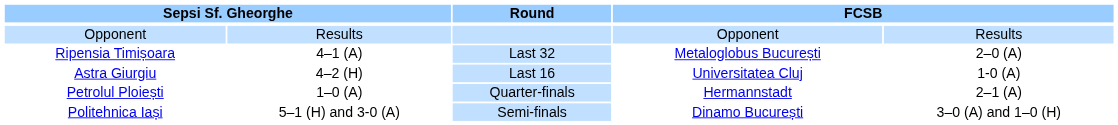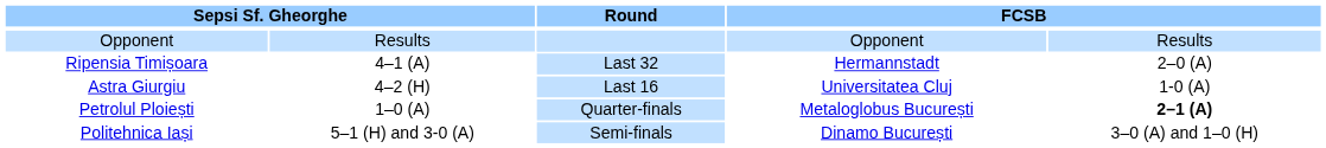 <table width="100%" style="text-align:center">
 <tr valign=top bgcolor=#99ccff>
 <th colspan=2 style="width:1*">Sepsi Sf. Gheorghe</th>
 <th><strong>Round</strong></th>
 <th colspan=2 style="width:1*">FCSB</th>
 </tr>
 <tr>
 </tr>
 <tr valign=top bgcolor=#c1e0ff>
 <td>Opponent</td>
 <td>Results</td>
 <td bgcolor=#c1e0ff></td>
 <td>Opponent</td>
 <td>Results</td>
 </tr>
 <tr>
 <td><a href='#'>Ripensia Timișoara</a></td>
 <td>4–1 (A)</td>
 <td bgcolor=#c1e0ff>Last 32</td>
-<td><a href='#'>Metaloglobus București</a></td>
+<td><a href='#'>Hermannstadt</a></td>
 <td>2–0 (A)</td>
 </tr>
 <tr>
 <td><a href='#'>Astra Giurgiu</a></td>
 <td>4–2 (H)</td>
 <td bgcolor=#c1e0ff>Last 16</td>
 <td><a href='#'>Universitatea Cluj</a></td>
 <td>1-0 (A)</td>
 </tr>
 <tr>
 <td><a href='#'>Petrolul Ploiești</a></td>
 <td>1–0  (A)</td>
 <td bgcolor=#c1e0ff>Quarter-finals</td>
-<td><a href='#'>Hermannstadt</a></td>
-<td>2–1  (A)</td>
+<td><a href='#'>Metaloglobus București</a></td>
+<td><strong>2–1  (A)</strong></td>
 </tr>
 <tr>
 <td><a href='#'>Politehnica Iași</a></td>
 <td>5–1 (H) and 3-0 (A)</td>
 <td bgcolor=#c1e0ff>Semi-finals</td>
 <td><a href='#'>Dinamo București</a></td>
 <td>3–0 (A) and 1–0 (H)</td>
 </tr>
 </table>
